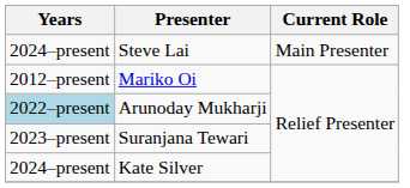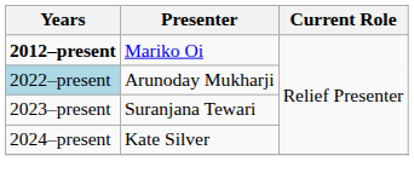 <table class="wikitable">
 <tr>
 <th>Years</th>
 <th>Presenter</th>
 <th>Current Role</th>
 </tr>
 <tr>
-<td>2024–present</td>
-<td>Steve Lai</td>
-<td rowspan="1">Main Presenter</td>
-</tr>
-<tr>
-<td>2012–present</td>
+<td><strong>2012–present</strong></td>
 <td><a href='#'>Mariko Oi</a></td>
 <td rowspan="4">Relief Presenter</td>
 </tr>
 <tr>
 <td style="background: lightblue;">2022–present</td>
 <td>Arunoday Mukharji</td>
 </tr>
 <tr>
 <td>2023–present</td>
 <td>Suranjana Tewari</td>
 </tr>
 <tr>
 <td>2024–present</td>
 <td>Kate Silver</td>
 </tr>
 <tr>
 </tr>
 </table>
